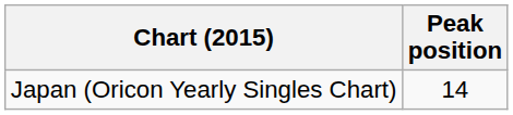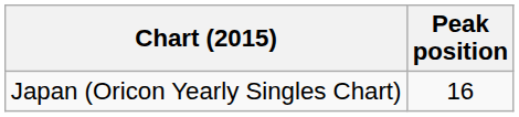 <table class="wikitable sortable">
 <tr>
 <th>Chart (2015)</th>
 <th>Peak<br>position</th>
 </tr>
 <tr>
 <td>Japan (Oricon Yearly Singles Chart)</td>
-<td align="center">14</td>
+<td align="center">16</td>
 </tr>
 </table>
